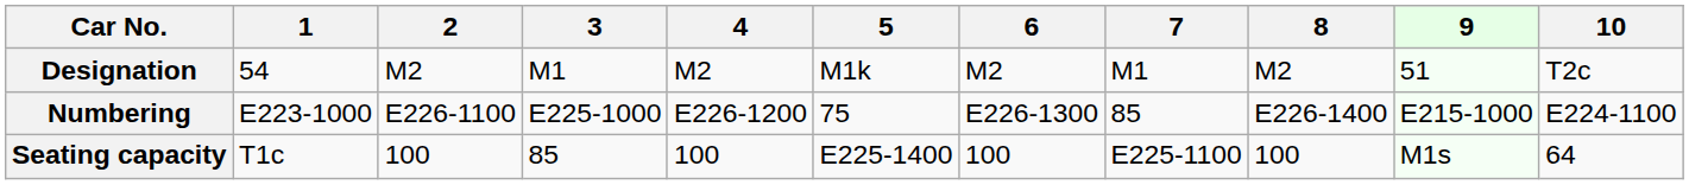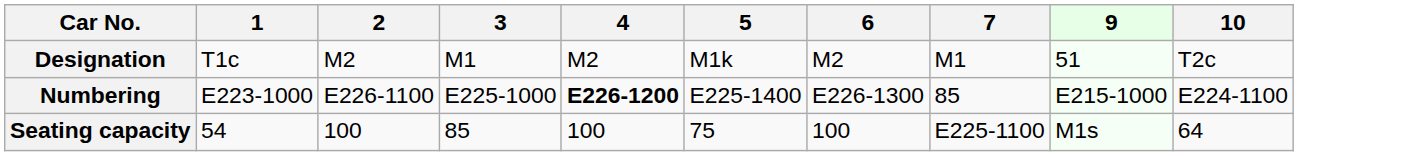 <table class="wikitable">
 <tr>
 <th>Car No.</th>
 <th>1</th>
 <th>2</th>
 <th>3</th>
 <th>4</th>
 <th>5</th>
 <th>6</th>
 <th>7</th>
-<th>8</th>
 <th style="background: #E6FFE6">9</th>
 <th>10</th>
 </tr>
 <tr>
 <th>Designation</th>
-<td>54</td>
+<td>T1c</td>
 <td>M2</td>
 <td>M1</td>
 <td>M2</td>
 <td>M1k</td>
 <td>M2</td>
 <td>M1</td>
-<td>M2</td>
 <td style="background: #F5FFF5">51</td>
 <td>T2c</td>
 </tr>
 <tr>
 <th>Numbering</th>
 <td>E223-1000</td>
 <td>E226-1100</td>
 <td>E225-1000</td>
-<td>E226-1200</td>
-<td>75</td>
+<td><strong>E226-1200</strong></td>
+<td>E225-1400</td>
 <td>E226-1300</td>
 <td>85</td>
-<td>E226-1400</td>
 <td style="background: #F5FFF5">E215-1000</td>
 <td>E224-1100</td>
 </tr>
 <tr>
 <th>Seating capacity</th>
-<td>T1c</td>
+<td>54</td>
 <td>100</td>
 <td>85</td>
 <td>100</td>
-<td>E225-1400</td>
+<td>75</td>
 <td>100</td>
 <td>E225-1100</td>
-<td>100</td>
 <td style="background: #F5FFF5">M1s</td>
 <td>64</td>
 </tr>
 </table>
